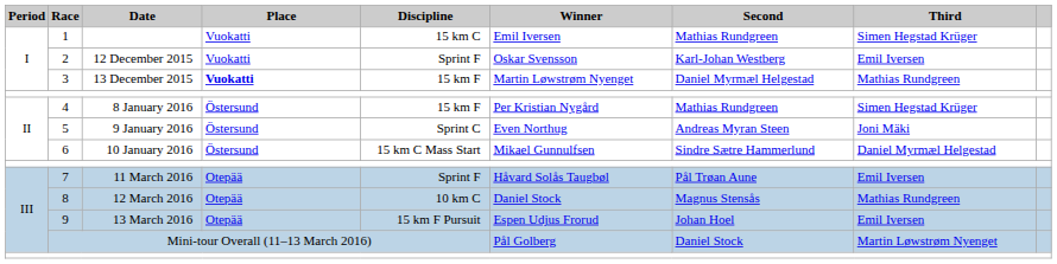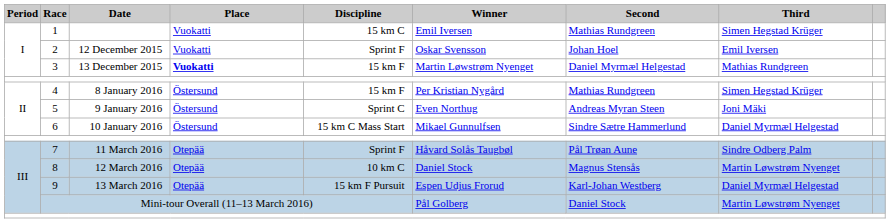 <table class="wikitable plainrowheaders" style="background:#fff; font-size:86%; line-height:16px; border:grey solid 1px; border-collapse:collapse;">
 <tr style="background:#ccc; text-align:center;">
 <th scope="col" style="background:#ccc; width=20 px;">Period</th>
 <th scope="col" style="background:#ccc; width=30 px;">Race</th>
 <th scope="col" style="background:#ccc; width:120px;">Date</th>
 <th scope="col" style="background:#ccc; width:160px;">Place</th>
 <th scope="col" style="background:#ccc; width:130px;">Discipline</th>
 <th scope="col" style="background:#ccc; width:185px;">Winner</th>
 <th scope="col" style="background:#ccc; width:185px;">Second</th>
 <th scope="col" style="background:#ccc; width:185px;">Third</th>
 <th scope="col" style="background:#ccc; width:10px;"></th>
 </tr>
 <tr>
 <td rowspan=3 align=center>I</td>
 <td align=center>1</td>
 <td align=right>  </td>
 <td> <a href='#'>Vuokatti</a></td>
 <td align=right>15 km C  </td>
 <td> <a href='#'>Emil Iversen</a></td>
 <td> <a href='#'>Mathias Rundgreen</a></td>
 <td> <a href='#'>Simen Hegstad Krüger</a></td>
 <td></td>
 </tr>
 <tr>
 <td align=center>2</td>
 <td align=right>12 December 2015  </td>
 <td> <a href='#'>Vuokatti</a></td>
 <td align=right>Sprint F  </td>
 <td> <a href='#'>Oskar Svensson</a></td>
-<td> <a href='#'>Karl-Johan Westberg</a></td>
+<td> <a href='#'>Johan Hoel</a></td>
 <td> <a href='#'>Emil Iversen</a></td>
 <td></td>
 </tr>
 <tr>
 <td align=center>3</td>
 <td align=right>13 December 2015  </td>
 <td><strong> <a href='#'>Vuokatti</a></strong></td>
 <td align=right>15 km F  </td>
 <td> <a href='#'>Martin Løwstrøm Nyenget</a></td>
 <td> <a href='#'>Daniel Myrmæl Helgestad</a></td>
 <td> <a href='#'>Mathias Rundgreen</a></td>
 <td></td>
 </tr>
 <tr>
 <td colspan=9></td>
 </tr>
 <tr>
 <td rowspan=3 align=center>II</td>
 <td align=center>4</td>
 <td align=right>8 January 2016  </td>
 <td> <a href='#'>Östersund</a></td>
 <td align=right>15 km F  </td>
 <td> <a href='#'>Per Kristian Nygård</a></td>
 <td> <a href='#'>Mathias Rundgreen</a></td>
 <td> <a href='#'>Simen Hegstad Krüger</a></td>
 <td></td>
 </tr>
 <tr>
 <td align=center>5</td>
 <td align=right>9 January 2016  </td>
 <td> <a href='#'>Östersund</a></td>
 <td align=right> Sprint C  </td>
 <td> <a href='#'>Even Northug</a></td>
 <td> <a href='#'>Andreas Myran Steen</a></td>
 <td> <a href='#'>Joni Mäki</a></td>
 <td></td>
 </tr>
 <tr>
 <td align=center>6</td>
 <td align=right>10 January 2016  </td>
 <td> <a href='#'>Östersund</a></td>
 <td align=right>15 km C Mass Start  </td>
 <td> <a href='#'>Mikael Gunnulfsen</a></td>
 <td> <a href='#'>Sindre Sætre Hammerlund</a></td>
 <td> <a href='#'>Daniel Myrmæl Helgestad</a></td>
 <td></td>
 </tr>
 <tr>
 <td colspan=9></td>
 </tr>
 <tr bgcolor=#BCD4E6>
 <td rowspan=4 align=center>III</td>
 <td align=center>7</td>
 <td align=right>11 March 2016  </td>
 <td> <a href='#'>Otepää</a></td>
 <td align=right>Sprint F  </td>
 <td> <a href='#'>Håvard Solås Taugbøl</a></td>
 <td> <a href='#'>Pål Trøan Aune</a></td>
-<td> <a href='#'>Emil Iversen</a></td>
+<td> <a href='#'>Sindre Odberg Palm</a></td>
 <td></td>
 </tr>
 <tr bgcolor=#BCD4E6>
 <td align=center>8</td>
 <td align=right>12 March 2016  </td>
 <td> <a href='#'>Otepää</a></td>
 <td align=right>10 km C  </td>
 <td> <a href='#'>Daniel Stock</a></td>
 <td> <a href='#'>Magnus Stensås</a></td>
-<td> <a href='#'>Mathias Rundgreen</a></td>
+<td> <a href='#'>Martin Løwstrøm Nyenget</a></td>
 <td></td>
 </tr>
 <tr bgcolor=#BCD4E6>
 <td align=center>9</td>
 <td align=right>13 March 2016  </td>
 <td> <a href='#'>Otepää</a></td>
 <td align=right>15 km F Pursuit  </td>
 <td> <a href='#'>Espen Udjus Frorud</a></td>
-<td> <a href='#'>Johan Hoel</a></td>
-<td> <a href='#'>Emil Iversen</a></td>
+<td> <a href='#'>Karl-Johan Westberg</a></td>
+<td> <a href='#'>Daniel Myrmæl Helgestad</a></td>
 <td></td>
 </tr>
 <tr bgcolor=#BCD4E6>
 <td colspan=4 align=center>Mini-tour Overall (11–13 March 2016)</td>
 <td> <a href='#'>Pål Golberg</a></td>
 <td> <a href='#'>Daniel Stock</a></td>
 <td> <a href='#'>Martin Løwstrøm Nyenget</a></td>
 <td></td>
 </tr>
 <tr>
 <td colspan=10></td>
 </tr>
 </table>
